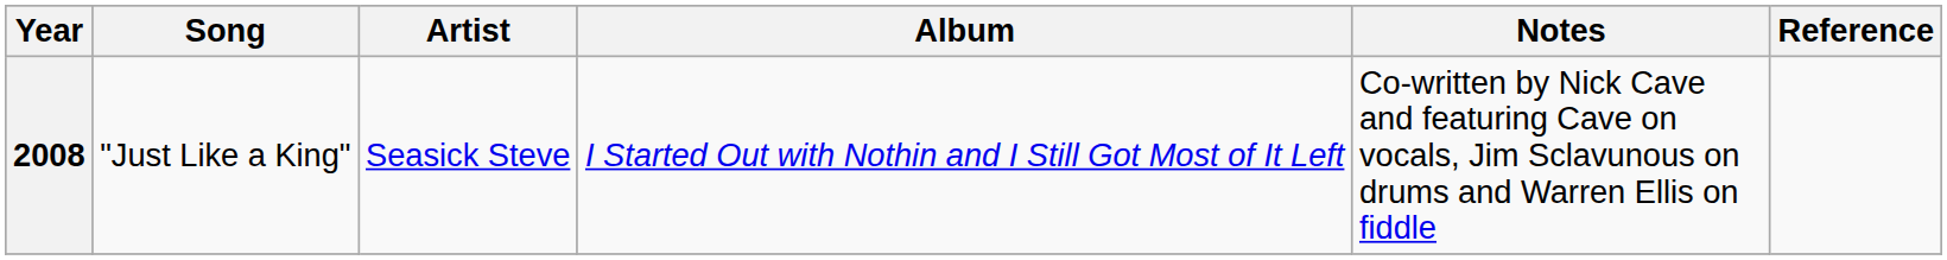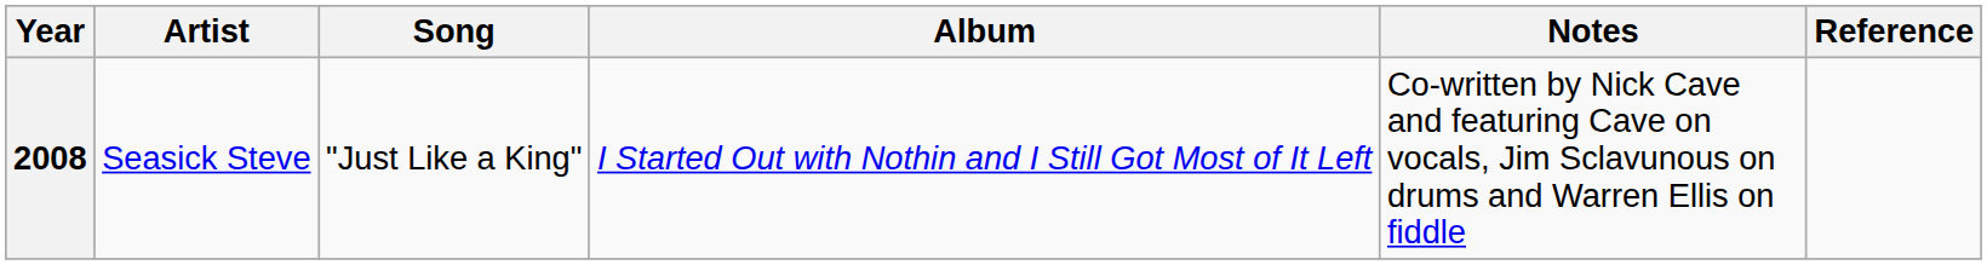 <table class="wikitable">
 <tr>
 <th scope="col">Year</th>
+<th scope="col">Artist</th>
 <th scope="col">Song</th>
-<th scope="col">Artist</th>
 <th scope="col">Album</th>
 <th scope="col" width="200">Notes</th>
 <th scope="col">Reference</th>
 </tr>
 <tr>
 <th scope="row">2008</th>
+<td><a href='#'>Seasick Steve</a></td>
 <td>"Just Like a King"</td>
-<td><a href='#'>Seasick Steve</a></td>
 <td><em><a href='#'>I Started Out with Nothin and I Still Got Most of It Left</a></em></td>
 <td>Co-written by Nick Cave and featuring Cave on vocals, Jim Sclavunous on drums and Warren Ellis on <a href='#'>fiddle</a></td>
 <td align="center"></td>
 </tr>
 </table>
